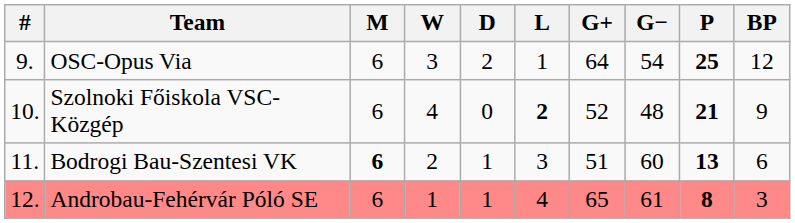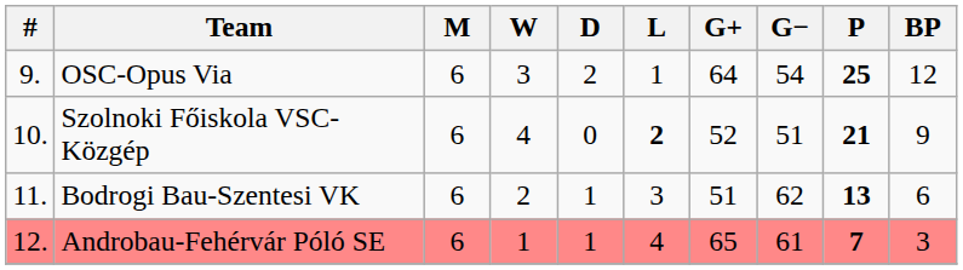 <table class="wikitable" style="text-align: center;">
 <tr>
 <th width="15">#</th>
 <th width="200">Team</th>
 <th width="30">M</th>
 <th width="30">W</th>
 <th width="30">D</th>
 <th width="30">L</th>
 <th width="30">G+</th>
 <th width="30">G−</th>
 <th width="30">P</th>
 <th width="30">BP</th>
 </tr>
 <tr>
 <td>9.</td>
 <td align="left">OSC-Opus Via</td>
 <td>6</td>
 <td>3</td>
 <td>2</td>
 <td>1</td>
 <td>64</td>
 <td>54</td>
 <td><strong>25</strong></td>
 <td>12</td>
 </tr>
 <tr>
 <td>10.</td>
 <td align="left">Szolnoki Főiskola VSC-Közgép</td>
 <td>6</td>
 <td>4</td>
 <td>0</td>
 <td><strong>2</strong></td>
 <td>52</td>
-<td>48</td>
+<td>51</td>
 <td><strong>21</strong></td>
 <td>9</td>
 </tr>
 <tr>
 <td>11.</td>
 <td align="left">Bodrogi Bau-Szentesi VK</td>
-<td><strong>6</strong></td>
+<td>6</td>
 <td>2</td>
 <td>1</td>
 <td>3</td>
 <td>51</td>
-<td>60</td>
+<td>62</td>
 <td><strong>13</strong></td>
 <td>6</td>
 </tr>
 <tr style="background: #FF8888;">
 <td>12.</td>
 <td align="left">Androbau-Fehérvár Póló SE</td>
 <td>6</td>
 <td>1</td>
 <td>1</td>
 <td>4</td>
 <td>65</td>
 <td>61</td>
-<td><strong>8</strong></td>
+<td><strong>7</strong></td>
 <td>3</td>
 </tr>
 <tr>
 </tr>
 </table>
